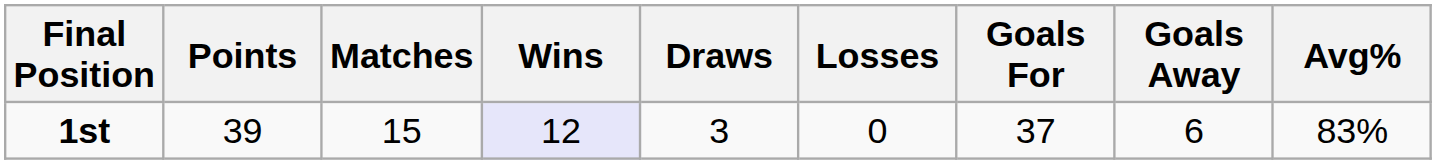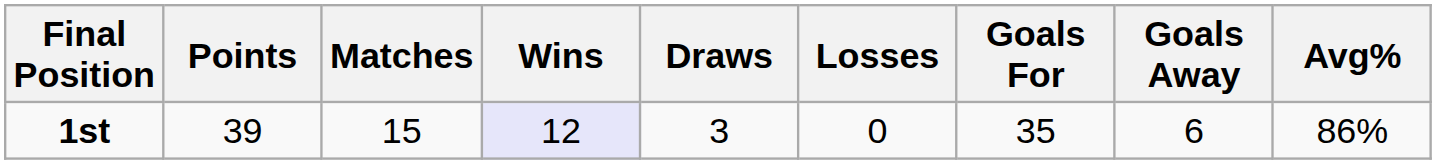 <table class="wikitable" style="font-size: 95%; text-align: center;">
 <tr>
 <th width=60>Final Position</th>
 <th width=60>Points</th>
 <th width=60>Matches</th>
 <th width=60>Wins</th>
 <th width=60>Draws</th>
 <th width=60>Losses</th>
 <th width=60>Goals For</th>
 <th width=60>Goals Away</th>
 <th width=60>Avg%</th>
 </tr>
 <tr>
 <td><strong>1st</strong></td>
 <td>39</td>
 <td>15</td>
 <td style="background: lavender;">12</td>
 <td>3</td>
 <td>0</td>
-<td>37</td>
+<td>35</td>
 <td>6</td>
-<td>83%</td>
+<td>86%</td>
 </tr>
 </table>
